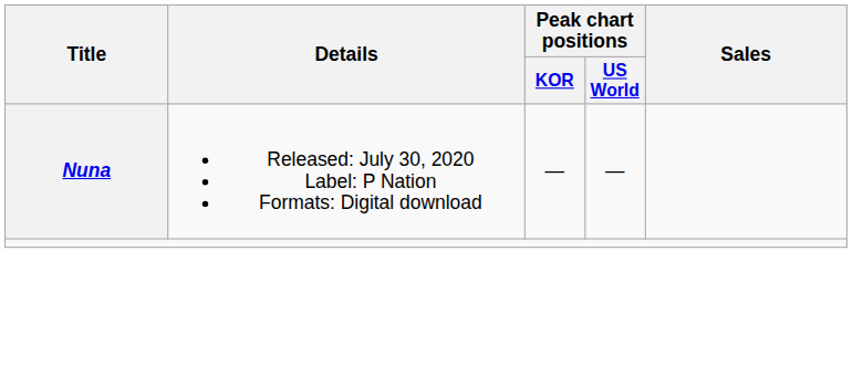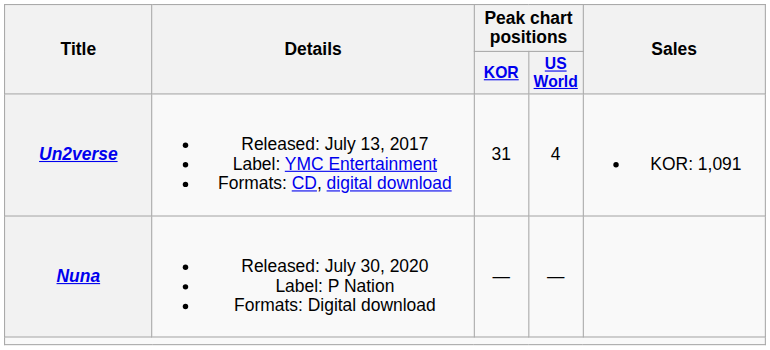 <table class="wikitable plainrowheaders" style="text-align:center;">
 <tr>
 <th scope="col" rowspan="2" style="width:08em;">Title</th>
 <th scope="col" rowspan="2" style="width:18em;">Details</th>
 <th colspan="2">Peak chart positions</th>
 <th scope="col" rowspan="2" style="width:10em;">Sales</th>
 </tr>
 <tr>
 <th scope="col" style="width:3em;font-size:90%;"><a href='#'>KOR</a><br></th>
 <th scope="col" style="width:3em;font-size:90%;"><a href='#'>US<br>World</a><br></th>
 </tr>
 <tr>
+<th scope="row"><em><a href='#'>Un2verse</a></em></th>
+<td><br><ul><li>Released: July 13, 2017</li><li>Label: <a href='#'>YMC Entertainment</a></li><li>Formats: <a href='#'>CD</a>, <a href='#'>digital download</a></li></ul></td>
+<td>31</td>
+<td>4</td>
+<td><br><ul><li>KOR: 1,091</li></ul></td>
+</tr>
+<tr>
 <th scope="row"><em><a href='#'>Nuna</a></em></th>
 <td><br><ul><li>Released: July 30, 2020</li><li>Label: P Nation</li><li>Formats: Digital download</li></ul></td>
 <td>—</td>
 <td>—</td>
 <td></td>
 </tr>
 <tr>
 <td colspan="5"></td>
 </tr>
 </table>
